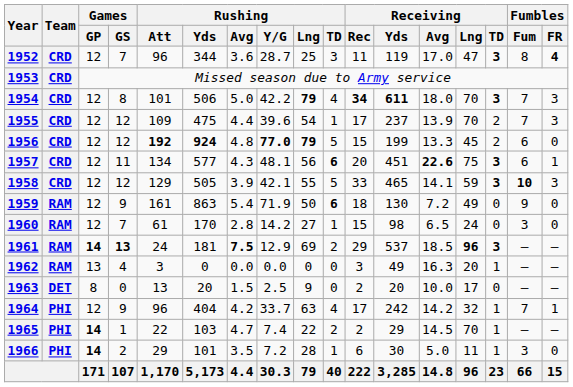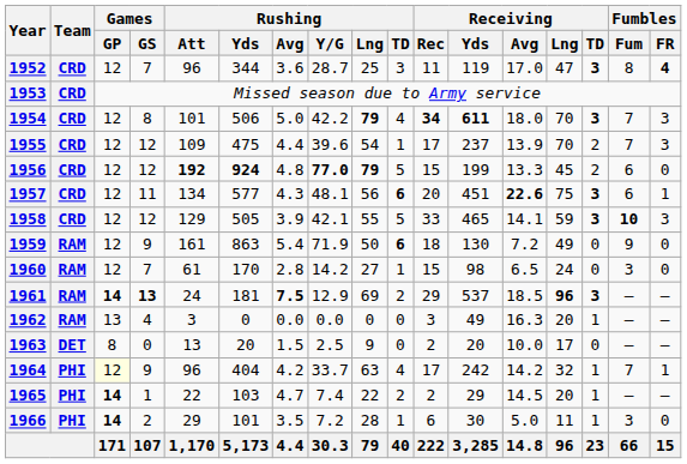 <table class= "wikitable" style="text-align:center;">
 <tr>
 <th rowspan="2">Year</th>
 <th rowspan="2">Team</th>
 <th colspan="2">Games</th>
 <th colspan="6">Rushing</th>
 <th colspan="5">Receiving</th>
 <th colspan="2">Fumbles</th>
 </tr>
 <tr>
 <th>GP</th>
 <th>GS</th>
 <th>Att</th>
 <th>Yds</th>
 <th>Avg</th>
 <th>Y/G</th>
 <th>Lng</th>
 <th>TD</th>
 <th>Rec</th>
 <th>Yds</th>
 <th>Avg</th>
 <th>Lng</th>
 <th>TD</th>
 <th>Fum</th>
 <th>FR</th>
 </tr>
 <tr>
 <th><a href='#'>1952</a></th>
 <th><a href='#'>CRD</a></th>
 <td>12</td>
 <td>7</td>
 <td>96</td>
 <td>344</td>
 <td>3.6</td>
 <td>28.7</td>
 <td>25</td>
 <td>3</td>
 <td>11</td>
 <td>119</td>
 <td>17.0</td>
 <td>47</td>
 <td><strong>3</strong></td>
 <td>8</td>
 <td><strong>4</strong></td>
 </tr>
 <tr>
 <th><a href='#'>1953</a></th>
 <th><a href='#'>CRD</a></th>
 <td colspan="15"><em>Missed season due to <a href='#'>Army</a> service</em></td>
 </tr>
 <tr>
 <th><a href='#'>1954</a></th>
 <th><a href='#'>CRD</a></th>
 <td>12</td>
 <td>8</td>
 <td>101</td>
 <td>506</td>
 <td>5.0</td>
 <td>42.2</td>
 <td><strong>79</strong></td>
 <td>4</td>
 <td><strong>34</strong></td>
 <td><strong>611</strong></td>
 <td>18.0</td>
 <td>70</td>
 <td><strong>3</strong></td>
 <td>7</td>
 <td>3</td>
 </tr>
 <tr>
 <th><a href='#'>1955</a></th>
 <th><a href='#'>CRD</a></th>
 <td>12</td>
 <td>12</td>
 <td>109</td>
 <td>475</td>
 <td>4.4</td>
 <td>39.6</td>
 <td>54</td>
 <td>1</td>
 <td>17</td>
 <td>237</td>
 <td>13.9</td>
 <td>70</td>
 <td>2</td>
 <td>7</td>
 <td>3</td>
 </tr>
 <tr>
 <th><a href='#'>1956</a></th>
 <th><a href='#'>CRD</a></th>
 <td>12</td>
 <td>12</td>
 <td><strong>192</strong></td>
 <td><strong>924</strong></td>
 <td>4.8</td>
 <td><strong>77.0</strong></td>
 <td><strong>79</strong></td>
 <td>5</td>
 <td>15</td>
 <td>199</td>
 <td>13.3</td>
 <td>45</td>
 <td>2</td>
 <td>6</td>
 <td>0</td>
 </tr>
 <tr>
 <th><a href='#'>1957</a></th>
 <th><a href='#'>CRD</a></th>
 <td>12</td>
 <td>11</td>
 <td>134</td>
 <td>577</td>
 <td>4.3</td>
 <td>48.1</td>
 <td>56</td>
 <td><strong>6</strong></td>
 <td>20</td>
 <td>451</td>
 <td><strong>22.6</strong></td>
 <td>75</td>
 <td><strong>3</strong></td>
 <td>6</td>
 <td>1</td>
 </tr>
 <tr>
 <th><a href='#'>1958</a></th>
 <th><a href='#'>CRD</a></th>
 <td>12</td>
 <td>12</td>
 <td>129</td>
 <td>505</td>
 <td>3.9</td>
 <td>42.1</td>
 <td>55</td>
 <td>5</td>
 <td>33</td>
 <td>465</td>
 <td>14.1</td>
 <td>59</td>
 <td><strong>3</strong></td>
 <td><strong>10</strong></td>
 <td>3</td>
 </tr>
 <tr>
 <th><a href='#'>1959</a></th>
 <th><a href='#'>RAM</a></th>
 <td>12</td>
 <td>9</td>
 <td>161</td>
 <td>863</td>
 <td>5.4</td>
 <td>71.9</td>
 <td>50</td>
 <td><strong>6</strong></td>
 <td>18</td>
 <td>130</td>
 <td>7.2</td>
 <td>49</td>
 <td>0</td>
 <td>9</td>
 <td>0</td>
 </tr>
 <tr>
 <th><a href='#'>1960</a></th>
 <th><a href='#'>RAM</a></th>
 <td>12</td>
 <td>7</td>
 <td>61</td>
 <td>170</td>
 <td>2.8</td>
 <td>14.2</td>
 <td>27</td>
 <td>1</td>
 <td>15</td>
 <td>98</td>
 <td>6.5</td>
 <td>24</td>
 <td>0</td>
 <td>3</td>
 <td>0</td>
 </tr>
 <tr>
 <th><a href='#'>1961</a></th>
 <th><a href='#'>RAM</a></th>
 <td><strong>14</strong></td>
 <td><strong>13</strong></td>
 <td>24</td>
 <td>181</td>
 <td><strong>7.5</strong></td>
 <td>12.9</td>
 <td>69</td>
 <td>2</td>
 <td>29</td>
 <td>537</td>
 <td>18.5</td>
 <td><strong>96</strong></td>
 <td><strong>3</strong></td>
 <td>–</td>
 <td>–</td>
 </tr>
 <tr>
 <th><a href='#'>1962</a></th>
 <th><a href='#'>RAM</a></th>
 <td>13</td>
 <td>4</td>
 <td>3</td>
 <td>0</td>
 <td>0.0</td>
 <td>0.0</td>
 <td>0</td>
 <td>0</td>
 <td>3</td>
 <td>49</td>
 <td>16.3</td>
 <td>20</td>
 <td>1</td>
 <td>–</td>
 <td>–</td>
 </tr>
 <tr>
 <th><a href='#'>1963</a></th>
 <th><a href='#'>DET</a></th>
 <td>8</td>
 <td>0</td>
 <td>13</td>
 <td>20</td>
 <td>1.5</td>
 <td>2.5</td>
 <td>9</td>
 <td>0</td>
 <td>2</td>
 <td>20</td>
 <td>10.0</td>
 <td>17</td>
 <td>0</td>
 <td>–</td>
 <td>–</td>
 </tr>
 <tr>
 <th><a href='#'>1964</a></th>
 <th><a href='#'>PHI</a></th>
-<td>12</td>
+<td style="background: lightyellow;">12</td>
 <td>9</td>
 <td>96</td>
 <td>404</td>
 <td>4.2</td>
 <td>33.7</td>
 <td>63</td>
 <td>4</td>
 <td>17</td>
 <td>242</td>
 <td>14.2</td>
 <td>32</td>
 <td>1</td>
 <td>7</td>
 <td>1</td>
 </tr>
 <tr>
 <th><a href='#'>1965</a></th>
 <th><a href='#'>PHI</a></th>
 <td><strong>14</strong></td>
 <td>1</td>
 <td>22</td>
 <td>103</td>
 <td>4.7</td>
 <td>7.4</td>
 <td>22</td>
 <td>2</td>
 <td>2</td>
 <td>29</td>
 <td>14.5</td>
-<td>70</td>
+<td>20</td>
 <td>1</td>
 <td>–</td>
 <td>–</td>
 </tr>
 <tr>
 <th><a href='#'>1966</a></th>
 <th><a href='#'>PHI</a></th>
 <td><strong>14</strong></td>
 <td>2</td>
 <td>29</td>
 <td>101</td>
 <td>3.5</td>
 <td>7.2</td>
 <td>28</td>
 <td>1</td>
 <td>6</td>
 <td>30</td>
 <td>5.0</td>
 <td>11</td>
 <td>1</td>
 <td>3</td>
 <td>0</td>
 </tr>
 <tr>
 <th colspan="2"></th>
 <th>171</th>
 <th>107</th>
 <th>1,170</th>
 <th>5,173</th>
 <th>4.4</th>
 <th>30.3</th>
 <th>79</th>
 <th>40</th>
 <th>222</th>
 <th>3,285</th>
 <th>14.8</th>
 <th>96</th>
 <th>23</th>
 <th>66</th>
 <th>15</th>
 </tr>
 </table>
